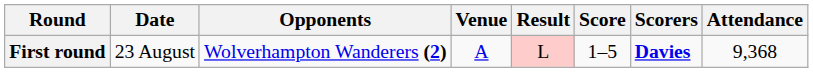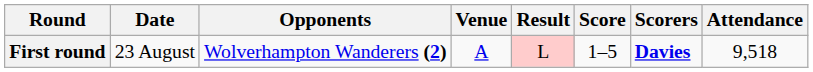 <table class="wikitable" style="text-align:center">
 <tr>
 <th>Round</th>
 <th>Date</th>
 <th>Opponents</th>
 <th>Venue</th>
 <th>Result</th>
 <th>Score</th>
 <th>Scorers</th>
 <th>Attendance</th>
 </tr>
 <tr>
 <th>First round</th>
 <td>23 August</td>
 <td><a href='#'>Wolverhampton Wanderers</a> <strong>(<a href='#'>2</a>)</strong></td>
 <td><a href='#'>A</a></td>
 <td style="background-color:#FFCCCC">L</td>
 <td>1–5</td>
 <td align="left"><strong><a href='#'>Davies</a></strong></td>
-<td>9,368</td>
+<td>9,518</td>
 </tr>
 </table>
